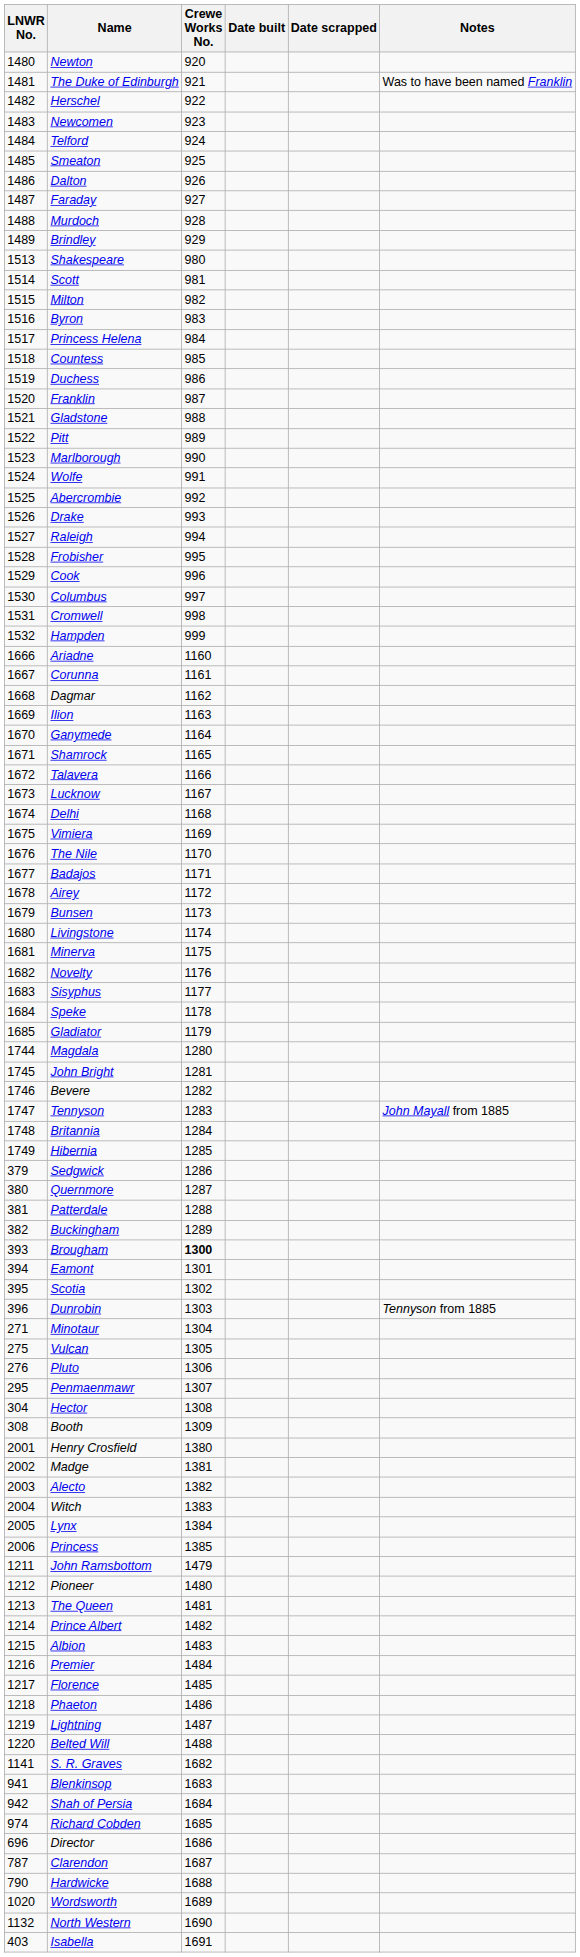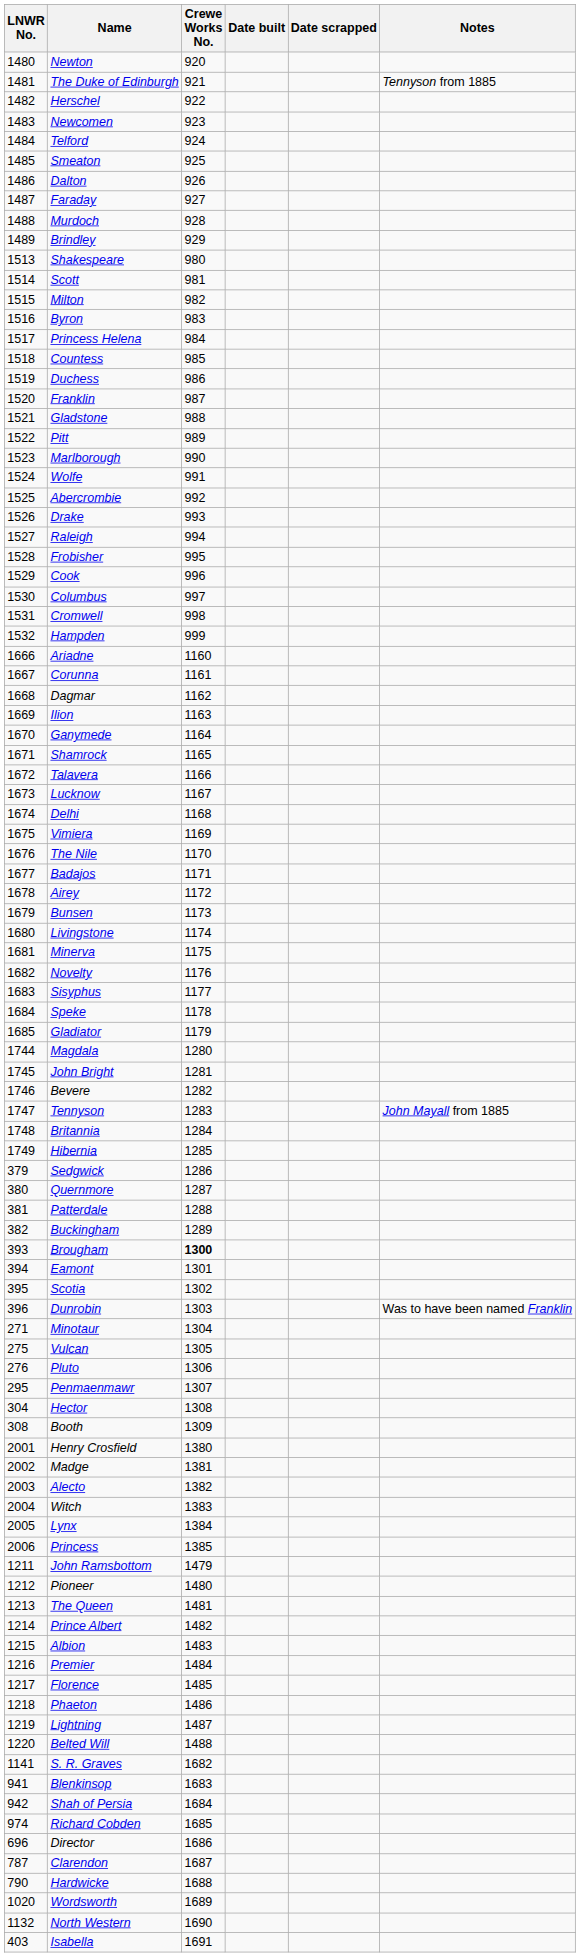 <table class="wikitable sortable collapsible">
 <tr>
 <th>LNWR<br>No.</th>
 <th>Name</th>
 <th>Crewe<br>Works<br>No.</th>
 <th>Date built</th>
 <th>Date scrapped</th>
 <th>Notes</th>
 </tr>
 <tr>
 <td>1480</td>
 <td><em><a href='#'>Newton</a></em></td>
 <td>920</td>
 <td></td>
 <td></td>
 <td></td>
 </tr>
 <tr>
 <td>1481</td>
 <td><em><a href='#'>The Duke of Edinburgh</a></em></td>
 <td>921</td>
 <td></td>
 <td></td>
-<td>Was to have been named <em><a href='#'>Franklin</a></em></td>
+<td><em>Tennyson</em> from 1885</td>
 </tr>
 <tr>
 <td>1482</td>
 <td><em><a href='#'>Herschel</a></em></td>
 <td>922</td>
 <td></td>
 <td></td>
 <td></td>
 </tr>
 <tr>
 <td>1483</td>
 <td><em><a href='#'>Newcomen</a></em></td>
 <td>923</td>
 <td></td>
 <td></td>
 <td></td>
 </tr>
 <tr>
 <td>1484</td>
 <td><em><a href='#'>Telford</a></em></td>
 <td>924</td>
 <td></td>
 <td></td>
 <td></td>
 </tr>
 <tr>
 <td>1485</td>
 <td><em><a href='#'>Smeaton</a></em></td>
 <td>925</td>
 <td></td>
 <td></td>
 <td></td>
 </tr>
 <tr>
 <td>1486</td>
 <td><em><a href='#'>Dalton</a></em></td>
 <td>926</td>
 <td></td>
 <td></td>
 <td></td>
 </tr>
 <tr>
 <td>1487</td>
 <td><em><a href='#'>Faraday</a></em></td>
 <td>927</td>
 <td></td>
 <td></td>
 <td></td>
 </tr>
 <tr>
 <td>1488</td>
 <td><em><a href='#'>Murdoch</a></em></td>
 <td>928</td>
 <td></td>
 <td></td>
 <td></td>
 </tr>
 <tr>
 <td>1489</td>
 <td><em><a href='#'>Brindley</a></em></td>
 <td>929</td>
 <td></td>
 <td></td>
 <td></td>
 </tr>
 <tr>
 <td>1513</td>
 <td><em><a href='#'>Shakespeare</a></em></td>
 <td>980</td>
 <td></td>
 <td></td>
 <td></td>
 </tr>
 <tr>
 <td>1514</td>
 <td><em><a href='#'>Scott</a></em></td>
 <td>981</td>
 <td></td>
 <td></td>
 <td></td>
 </tr>
 <tr>
 <td>1515</td>
 <td><em><a href='#'>Milton</a></em></td>
 <td>982</td>
 <td></td>
 <td></td>
 <td></td>
 </tr>
 <tr>
 <td>1516</td>
 <td><em><a href='#'>Byron</a></em></td>
 <td>983</td>
 <td></td>
 <td></td>
 <td></td>
 </tr>
 <tr>
 <td>1517</td>
 <td><em><a href='#'>Princess Helena</a></em></td>
 <td>984</td>
 <td></td>
 <td></td>
 <td></td>
 </tr>
 <tr>
 <td>1518</td>
 <td><em><a href='#'>Countess</a></em></td>
 <td>985</td>
 <td></td>
 <td></td>
 <td></td>
 </tr>
 <tr>
 <td>1519</td>
 <td><em><a href='#'>Duchess</a></em></td>
 <td>986</td>
 <td></td>
 <td></td>
 <td></td>
 </tr>
 <tr>
 <td>1520</td>
 <td><em><a href='#'>Franklin</a></em></td>
 <td>987</td>
 <td></td>
 <td></td>
 <td></td>
 </tr>
 <tr>
 <td>1521</td>
 <td><em><a href='#'>Gladstone</a></em></td>
 <td>988</td>
 <td></td>
 <td></td>
 <td></td>
 </tr>
 <tr>
 <td>1522</td>
 <td><em><a href='#'>Pitt</a></em></td>
 <td>989</td>
 <td></td>
 <td></td>
 <td></td>
 </tr>
 <tr>
 <td>1523</td>
 <td><em><a href='#'>Marlborough</a></em></td>
 <td>990</td>
 <td></td>
 <td></td>
 <td></td>
 </tr>
 <tr>
 <td>1524</td>
 <td><em><a href='#'>Wolfe</a></em></td>
 <td>991</td>
 <td></td>
 <td></td>
 <td></td>
 </tr>
 <tr>
 <td>1525</td>
 <td><em><a href='#'>Abercrombie</a></em></td>
 <td>992</td>
 <td></td>
 <td></td>
 <td></td>
 </tr>
 <tr>
 <td>1526</td>
 <td><em><a href='#'>Drake</a></em></td>
 <td>993</td>
 <td></td>
 <td></td>
 <td></td>
 </tr>
 <tr>
 <td>1527</td>
 <td><em><a href='#'>Raleigh</a></em></td>
 <td>994</td>
 <td></td>
 <td></td>
 <td></td>
 </tr>
 <tr>
 <td>1528</td>
 <td><em><a href='#'>Frobisher</a></em></td>
 <td>995</td>
 <td></td>
 <td></td>
 <td></td>
 </tr>
 <tr>
 <td>1529</td>
 <td><em><a href='#'>Cook</a></em></td>
 <td>996</td>
 <td></td>
 <td></td>
 <td></td>
 </tr>
 <tr>
 <td>1530</td>
 <td><em><a href='#'>Columbus</a></em></td>
 <td>997</td>
 <td></td>
 <td></td>
 <td></td>
 </tr>
 <tr>
 <td>1531</td>
 <td><em><a href='#'>Cromwell</a></em></td>
 <td>998</td>
 <td></td>
 <td></td>
 <td></td>
 </tr>
 <tr>
 <td>1532</td>
 <td><em><a href='#'>Hampden</a></em></td>
 <td>999</td>
 <td></td>
 <td></td>
 <td></td>
 </tr>
 <tr>
 <td>1666</td>
 <td><em><a href='#'>Ariadne</a></em></td>
 <td>1160</td>
 <td></td>
 <td></td>
 <td></td>
 </tr>
 <tr>
 <td>1667</td>
 <td><em><a href='#'>Corunna</a></em></td>
 <td>1161</td>
 <td></td>
 <td></td>
 <td></td>
 </tr>
 <tr>
 <td>1668</td>
 <td><em>Dagmar</em></td>
 <td>1162</td>
 <td></td>
 <td></td>
 <td></td>
 </tr>
 <tr>
 <td>1669</td>
 <td><em><a href='#'>Ilion</a></em></td>
 <td>1163</td>
 <td></td>
 <td></td>
 <td></td>
 </tr>
 <tr>
 <td>1670</td>
 <td><em><a href='#'>Ganymede</a></em></td>
 <td>1164</td>
 <td></td>
 <td></td>
 <td></td>
 </tr>
 <tr>
 <td>1671</td>
 <td><em><a href='#'>Shamrock</a></em></td>
 <td>1165</td>
 <td></td>
 <td></td>
 <td></td>
 </tr>
 <tr>
 <td>1672</td>
 <td><em><a href='#'>Talavera</a></em></td>
 <td>1166</td>
 <td></td>
 <td></td>
 <td></td>
 </tr>
 <tr>
 <td>1673</td>
 <td><em><a href='#'>Lucknow</a></em></td>
 <td>1167</td>
 <td></td>
 <td></td>
 <td></td>
 </tr>
 <tr>
 <td>1674</td>
 <td><em><a href='#'>Delhi</a></em></td>
 <td>1168</td>
 <td></td>
 <td></td>
 <td></td>
 </tr>
 <tr>
 <td>1675</td>
 <td><em><a href='#'>Vimiera</a></em></td>
 <td>1169</td>
 <td></td>
 <td></td>
 <td></td>
 </tr>
 <tr>
 <td>1676</td>
 <td><em><a href='#'>The Nile</a></em></td>
 <td>1170</td>
 <td></td>
 <td></td>
 <td></td>
 </tr>
 <tr>
 <td>1677</td>
 <td><em><a href='#'>Badajos</a></em></td>
 <td>1171</td>
 <td></td>
 <td></td>
 <td></td>
 </tr>
 <tr>
 <td>1678</td>
 <td><em><a href='#'>Airey</a></em></td>
 <td>1172</td>
 <td></td>
 <td></td>
 <td></td>
 </tr>
 <tr>
 <td>1679</td>
 <td><em><a href='#'>Bunsen</a></em></td>
 <td>1173</td>
 <td></td>
 <td></td>
 <td></td>
 </tr>
 <tr>
 <td>1680</td>
 <td><em><a href='#'>Livingstone</a></em></td>
 <td>1174</td>
 <td></td>
 <td></td>
 <td></td>
 </tr>
 <tr>
 <td>1681</td>
 <td><em><a href='#'>Minerva</a></em></td>
 <td>1175</td>
 <td></td>
 <td></td>
 <td></td>
 </tr>
 <tr>
 <td>1682</td>
 <td><em><a href='#'>Novelty</a></em></td>
 <td>1176</td>
 <td></td>
 <td></td>
 <td></td>
 </tr>
 <tr>
 <td>1683</td>
 <td><em><a href='#'>Sisyphus</a></em></td>
 <td>1177</td>
 <td></td>
 <td></td>
 <td></td>
 </tr>
 <tr>
 <td>1684</td>
 <td><em><a href='#'>Speke</a></em></td>
 <td>1178</td>
 <td></td>
 <td></td>
 <td></td>
 </tr>
 <tr>
 <td>1685</td>
 <td><em><a href='#'>Gladiator</a></em></td>
 <td>1179</td>
 <td></td>
 <td></td>
 <td></td>
 </tr>
 <tr>
 <td>1744</td>
 <td><em><a href='#'>Magdala</a></em></td>
 <td>1280</td>
 <td></td>
 <td></td>
 <td></td>
 </tr>
 <tr>
 <td>1745</td>
 <td><em><a href='#'>John Bright</a></em></td>
 <td>1281</td>
 <td></td>
 <td></td>
 <td></td>
 </tr>
 <tr>
 <td>1746</td>
 <td><em>Bevere</em></td>
 <td>1282</td>
 <td></td>
 <td></td>
 <td></td>
 </tr>
 <tr>
 <td>1747</td>
 <td><em><a href='#'>Tennyson</a></em></td>
 <td>1283</td>
 <td></td>
 <td></td>
 <td><em><a href='#'>John Mayall</a></em> from 1885</td>
 </tr>
 <tr>
 <td>1748</td>
 <td><em><a href='#'>Britannia</a></em></td>
 <td>1284</td>
 <td></td>
 <td></td>
 <td></td>
 </tr>
 <tr>
 <td>1749</td>
 <td><em><a href='#'>Hibernia</a></em></td>
 <td>1285</td>
 <td></td>
 <td></td>
 <td></td>
 </tr>
 <tr>
 <td>379</td>
 <td><em><a href='#'>Sedgwick</a></em></td>
 <td>1286</td>
 <td></td>
 <td></td>
 <td></td>
 </tr>
 <tr>
 <td>380</td>
 <td><em><a href='#'>Quernmore</a></em></td>
 <td>1287</td>
 <td></td>
 <td></td>
 <td></td>
 </tr>
 <tr>
 <td>381</td>
 <td><em><a href='#'>Patterdale</a></em></td>
 <td>1288</td>
 <td></td>
 <td></td>
 <td></td>
 </tr>
 <tr>
 <td>382</td>
 <td><em><a href='#'>Buckingham</a></em></td>
 <td>1289</td>
 <td></td>
 <td></td>
 <td></td>
 </tr>
 <tr>
 <td>393</td>
 <td><em><a href='#'>Brougham</a></em></td>
 <td><strong>1300</strong></td>
 <td></td>
 <td></td>
 <td></td>
 </tr>
 <tr>
 <td>394</td>
 <td><em><a href='#'>Eamont</a></em></td>
 <td>1301</td>
 <td></td>
 <td></td>
 <td></td>
 </tr>
 <tr>
 <td>395</td>
 <td><em><a href='#'>Scotia</a></em></td>
 <td>1302</td>
 <td></td>
 <td></td>
 <td></td>
 </tr>
 <tr>
 <td>396</td>
 <td><em><a href='#'>Dunrobin</a></em></td>
 <td>1303</td>
 <td></td>
 <td></td>
-<td><em>Tennyson</em> from 1885</td>
+<td>Was to have been named <em><a href='#'>Franklin</a></em></td>
 </tr>
 <tr>
 <td>271</td>
 <td><em><a href='#'>Minotaur</a></em></td>
 <td>1304</td>
 <td></td>
 <td></td>
 <td></td>
 </tr>
 <tr>
 <td>275</td>
 <td><em><a href='#'>Vulcan</a></em></td>
 <td>1305</td>
 <td></td>
 <td></td>
 <td></td>
 </tr>
 <tr>
 <td>276</td>
 <td><em><a href='#'>Pluto</a></em></td>
 <td>1306</td>
 <td></td>
 <td></td>
 <td></td>
 </tr>
 <tr>
 <td>295</td>
 <td><em><a href='#'>Penmaenmawr</a></em></td>
 <td>1307</td>
 <td></td>
 <td></td>
 <td></td>
 </tr>
 <tr>
 <td>304</td>
 <td><em><a href='#'>Hector</a></em></td>
 <td>1308</td>
 <td></td>
 <td></td>
 <td></td>
 </tr>
 <tr>
 <td>308</td>
 <td><em>Booth</em></td>
 <td>1309</td>
 <td></td>
 <td></td>
 <td></td>
 </tr>
 <tr>
 <td>2001</td>
 <td><em>Henry Crosfield</em></td>
 <td>1380</td>
 <td></td>
 <td></td>
 <td></td>
 </tr>
 <tr>
 <td>2002</td>
 <td><em>Madge</em></td>
 <td>1381</td>
 <td></td>
 <td></td>
 <td></td>
 </tr>
 <tr>
 <td>2003</td>
 <td><em><a href='#'>Alecto</a></em></td>
 <td>1382</td>
 <td></td>
 <td></td>
 <td></td>
 </tr>
 <tr>
 <td>2004</td>
 <td><em>Witch</em></td>
 <td>1383</td>
 <td></td>
 <td></td>
 <td></td>
 </tr>
 <tr>
 <td>2005</td>
 <td><em><a href='#'>Lynx</a></em></td>
 <td>1384</td>
 <td></td>
 <td></td>
 <td></td>
 </tr>
 <tr>
 <td>2006</td>
 <td><em><a href='#'>Princess</a></em></td>
 <td>1385</td>
 <td></td>
 <td></td>
 <td></td>
 </tr>
 <tr>
 <td>1211</td>
 <td><em><a href='#'>John Ramsbottom</a></em></td>
 <td>1479</td>
 <td></td>
 <td></td>
 <td></td>
 </tr>
 <tr>
 <td>1212</td>
 <td><em>Pioneer</em></td>
 <td>1480</td>
 <td></td>
 <td></td>
 <td></td>
 </tr>
 <tr>
 <td>1213</td>
 <td><em><a href='#'>The Queen</a></em></td>
 <td>1481</td>
 <td></td>
 <td></td>
 <td></td>
 </tr>
 <tr>
 <td>1214</td>
 <td><em><a href='#'>Prince Albert</a></em></td>
 <td>1482</td>
 <td></td>
 <td></td>
 <td></td>
 </tr>
 <tr>
 <td>1215</td>
 <td><em><a href='#'>Albion</a></em></td>
 <td>1483</td>
 <td></td>
 <td></td>
 <td></td>
 </tr>
 <tr>
 <td>1216</td>
 <td><em><a href='#'>Premier</a></em></td>
 <td>1484</td>
 <td></td>
 <td></td>
 <td></td>
 </tr>
 <tr>
 <td>1217</td>
 <td><em><a href='#'>Florence</a></em></td>
 <td>1485</td>
 <td></td>
 <td></td>
 <td></td>
 </tr>
 <tr>
 <td>1218</td>
 <td><em><a href='#'>Phaeton</a></em></td>
 <td>1486</td>
 <td></td>
 <td></td>
 <td></td>
 </tr>
 <tr>
 <td>1219</td>
 <td><em><a href='#'>Lightning</a></em></td>
 <td>1487</td>
 <td></td>
 <td></td>
 <td></td>
 </tr>
 <tr>
 <td>1220</td>
 <td><em><a href='#'>Belted Will</a></em></td>
 <td>1488</td>
 <td></td>
 <td></td>
 <td></td>
 </tr>
 <tr>
 <td>1141</td>
 <td><em><a href='#'>S. R. Graves</a></em></td>
 <td>1682</td>
 <td></td>
 <td></td>
 <td></td>
 </tr>
 <tr>
 <td>941</td>
 <td><em><a href='#'>Blenkinsop</a></em></td>
 <td>1683</td>
 <td></td>
 <td></td>
 <td></td>
 </tr>
 <tr>
 <td>942</td>
 <td><em><a href='#'>Shah of Persia</a></em></td>
 <td>1684</td>
 <td></td>
 <td></td>
 <td></td>
 </tr>
 <tr>
 <td>974</td>
 <td><em><a href='#'>Richard Cobden</a></em></td>
 <td>1685</td>
 <td></td>
 <td></td>
 <td></td>
 </tr>
 <tr>
 <td>696</td>
 <td><em>Director</em></td>
 <td>1686</td>
 <td></td>
 <td></td>
 <td></td>
 </tr>
 <tr>
 <td>787</td>
 <td><em><a href='#'>Clarendon</a></em></td>
 <td>1687</td>
 <td></td>
 <td></td>
 <td></td>
 </tr>
 <tr>
 <td>790</td>
 <td><em><a href='#'>Hardwicke</a></em></td>
 <td>1688</td>
 <td></td>
 <td></td>
 <td></td>
 </tr>
 <tr>
 <td>1020</td>
 <td><em><a href='#'>Wordsworth</a></em></td>
 <td>1689</td>
 <td></td>
 <td></td>
 <td></td>
 </tr>
 <tr>
 <td>1132</td>
 <td><em><a href='#'>North Western</a></em></td>
 <td>1690</td>
 <td></td>
 <td></td>
 <td></td>
 </tr>
 <tr>
 <td>403</td>
 <td><em><a href='#'>Isabella</a></em></td>
 <td>1691</td>
 <td></td>
 <td></td>
 <td></td>
 </tr>
 </table>
